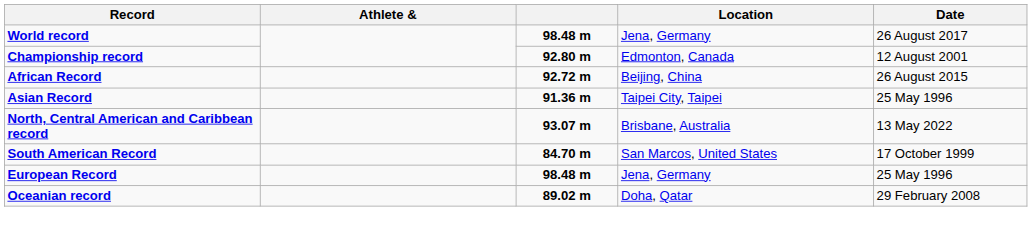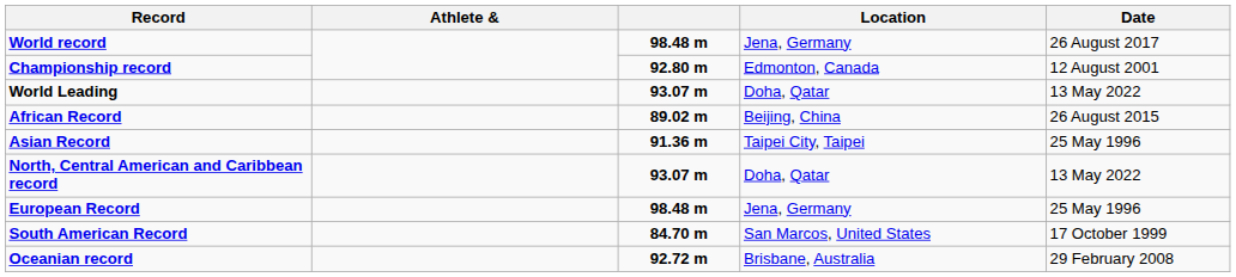 <table class="wikitable">
 <tr>
 <th width=25% align=center>Record</th>
 <th width=25% align=center>Athlete & </th>
 <th width=10% align=center></th>
 <th width=25% align=center>Location</th>
 <th width=15% align=center>Date</th>
 </tr>
 <tr>
 <td><strong><a href='#'>World record</a></strong></td>
 <td rowspan=2></td>
 <td align=center><strong>98.48 m</strong></td>
 <td><a href='#'>Jena</a>, <a href='#'>Germany</a></td>
 <td>26 August 2017</td>
 </tr>
 <tr>
 <td><strong><a href='#'>Championship record</a></strong></td>
 <td align=center><strong>92.80 m</strong></td>
 <td><a href='#'>Edmonton</a>, <a href='#'>Canada</a></td>
 <td>12 August 2001</td>
 </tr>
 <tr>
+<td><strong>World Leading</strong></td>
+<td></td>
+<td align=center><strong>93.07 m</strong></td>
+<td><a href='#'>Doha</a>, <a href='#'>Qatar</a></td>
+<td>13 May 2022</td>
+</tr>
+<tr>
 <td><strong><a href='#'>African Record</a></strong></td>
 <td></td>
-<td align=center><strong>92.72 m</strong></td>
+<td align=center><strong>89.02 m</strong></td>
 <td><a href='#'>Beijing</a>, <a href='#'>China</a></td>
 <td>26 August 2015</td>
 </tr>
 <tr>
 <td><strong><a href='#'>Asian Record</a></strong></td>
 <td></td>
 <td align=center><strong>91.36 m</strong></td>
 <td><a href='#'>Taipei City</a>, <a href='#'>Taipei</a></td>
 <td>25 May 1996</td>
 </tr>
 <tr>
 <td><strong><a href='#'>North, Central American and Caribbean record</a></strong></td>
 <td></td>
 <td align=center><strong>93.07 m</strong></td>
-<td><a href='#'>Brisbane</a>, <a href='#'>Australia</a></td>
+<td><a href='#'>Doha</a>, <a href='#'>Qatar</a></td>
 <td>13 May 2022</td>
+</tr>
+<tr>
+<td><strong><a href='#'>European Record</a></strong></td>
+<td></td>
+<td align=center><strong>98.48 m</strong></td>
+<td><a href='#'>Jena</a>, <a href='#'>Germany</a></td>
+<td>25 May 1996</td>
 </tr>
 <tr>
 <td><strong><a href='#'>South American Record</a></strong></td>
 <td></td>
 <td align=center><strong>84.70 m</strong></td>
 <td><a href='#'>San Marcos</a>, <a href='#'>United States</a></td>
 <td>17 October 1999</td>
 </tr>
 <tr>
-<td><strong><a href='#'>European Record</a></strong></td>
-<td></td>
-<td align=center><strong>98.48 m</strong></td>
-<td><a href='#'>Jena</a>, <a href='#'>Germany</a></td>
-<td>25 May 1996</td>
-</tr>
-<tr>
 <td><strong><a href='#'>Oceanian record</a></strong></td>
 <td></td>
-<td align=center><strong>89.02 m</strong></td>
-<td><a href='#'>Doha</a>, <a href='#'>Qatar</a></td>
+<td align=center><strong>92.72 m</strong></td>
+<td><a href='#'>Brisbane</a>, <a href='#'>Australia</a></td>
 <td>29 February 2008</td>
 </tr>
 </table>
